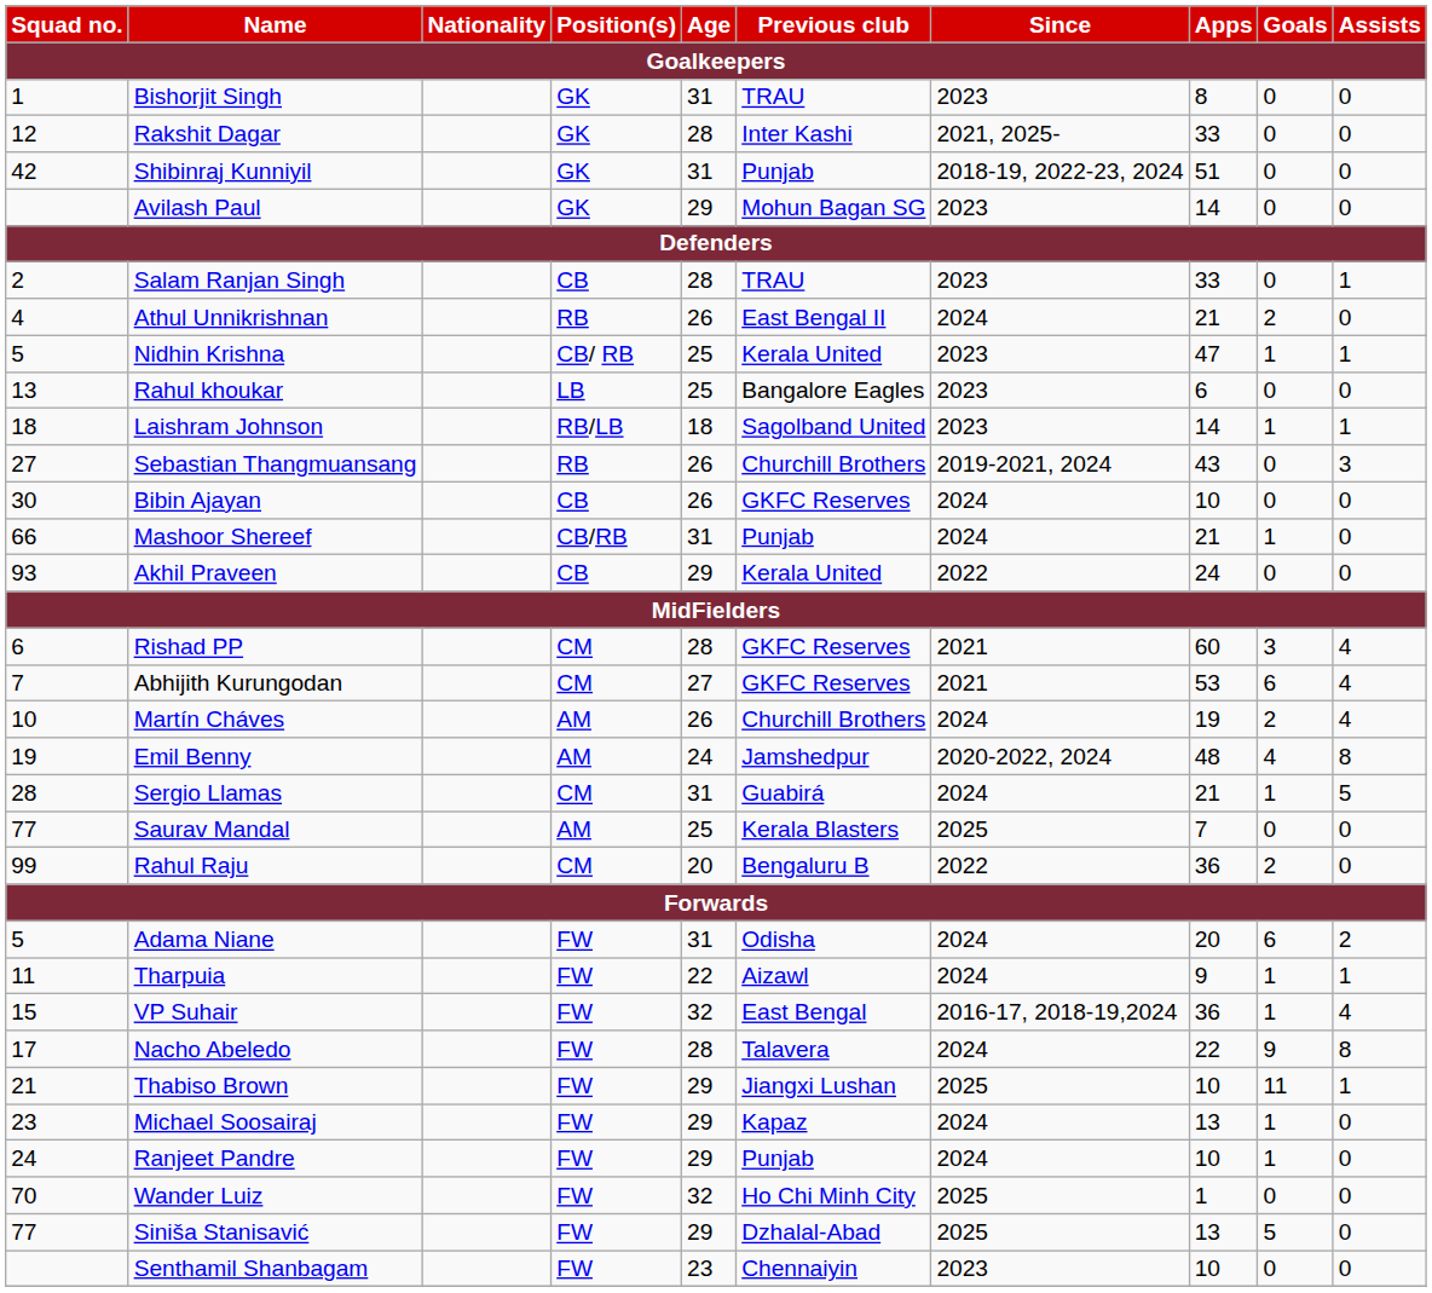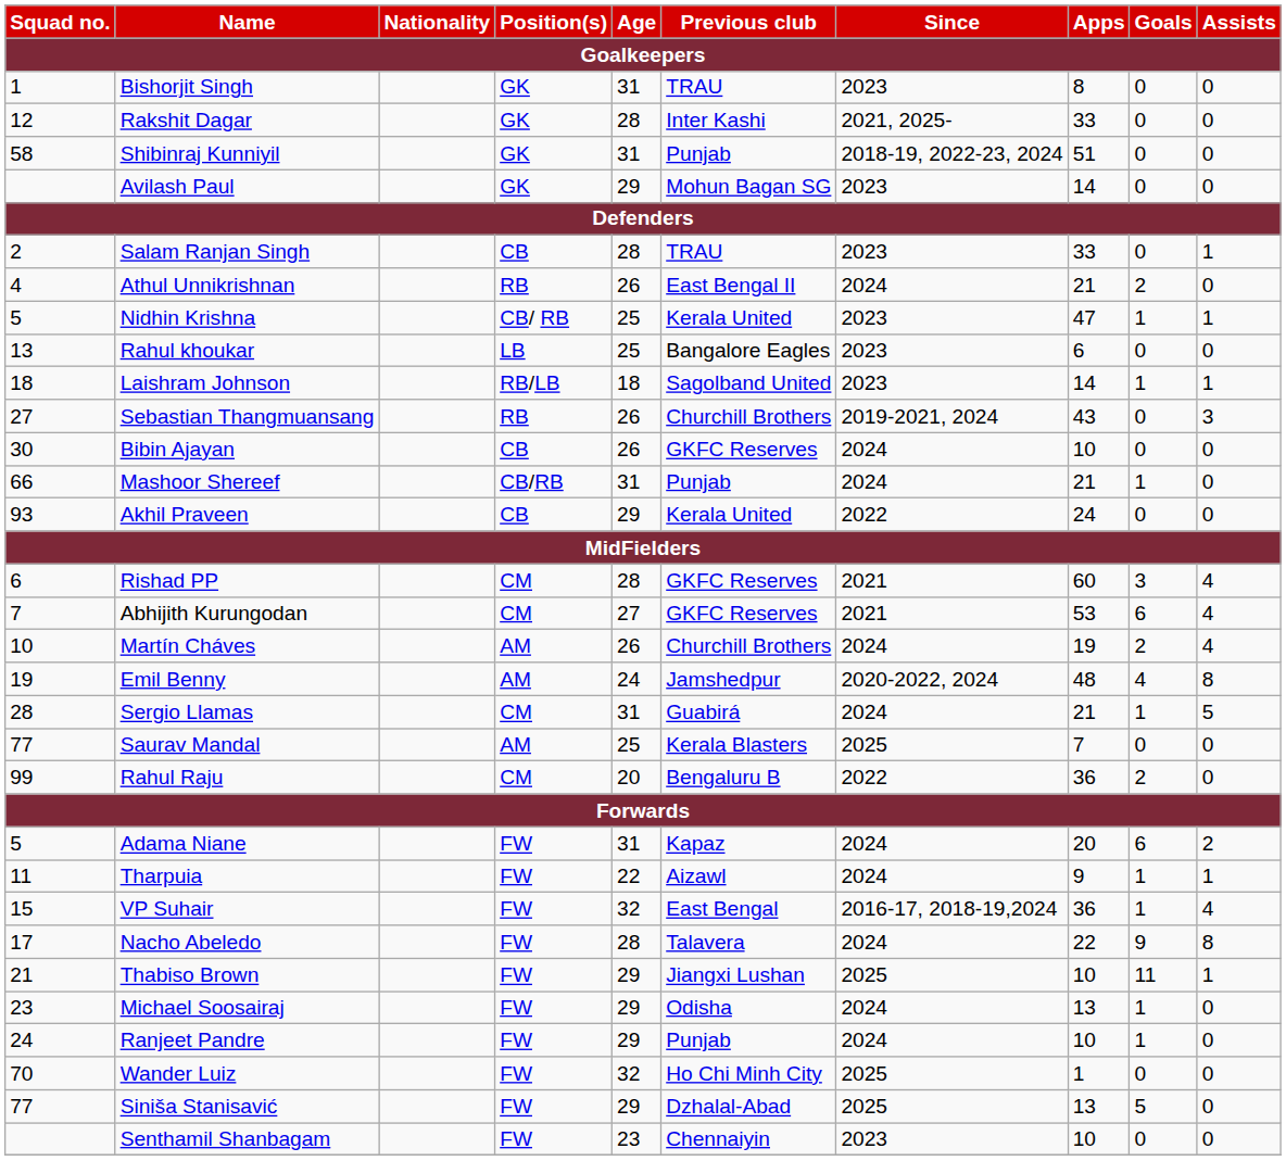 <table class="wikitable" style="text-align:left; font-size:90%;">
 <tr>
 <th style="background:#d50000; color:white; text-align:center;">Squad no.</th>
 <th style="background:#d50000; color:white; text-align:center;">Name</th>
 <th style="background:#d50000; color:white; text-align:center;">Nationality</th>
 <th style="background:#d50000; color:white; text-align:center;">Position(s)</th>
 <th style="background:#d50000; color:white; text-align:center;">Age</th>
 <th style="background:#d50000; color:white; text-align:center;">Previous club</th>
 <th style="background:#d50000; color:white; text-align:center;">Since</th>
 <th style="background:#d50000; color:white; text-align:center;">Apps</th>
 <th style="background:#d50000; color:white; text-align:center;">Goals</th>
 <th style="background:#d50000; color:white; text-align:center;">Assists</th>
 </tr>
 <tr>
 <th colspan="10" style="background:#7D2838; color:white; text-align:center"><strong>Goalkeepers</strong></th>
 </tr>
 <tr>
 <td>1</td>
 <td><a href='#'>Bishorjit Singh</a></td>
 <td></td>
 <td><a href='#'>GK</a></td>
 <td>31</td>
 <td> <a href='#'>TRAU</a></td>
 <td>2023</td>
 <td>8</td>
 <td>0</td>
 <td>0</td>
 </tr>
 <tr>
 <td>12</td>
 <td><a href='#'>Rakshit Dagar</a></td>
 <td></td>
 <td><a href='#'>GK</a></td>
 <td>28</td>
 <td> <a href='#'>Inter Kashi</a></td>
 <td>2021, 2025-</td>
 <td>33</td>
 <td>0</td>
 <td>0</td>
 </tr>
 <tr>
-<td>42</td>
+<td>58</td>
 <td><a href='#'>Shibinraj Kunniyil</a></td>
 <td></td>
 <td><a href='#'>GK</a></td>
 <td>31</td>
 <td> <a href='#'>Punjab</a></td>
 <td>2018-19, 2022-23, 2024</td>
 <td>51</td>
 <td>0</td>
 <td>0</td>
 </tr>
 <tr>
 <td></td>
 <td><a href='#'>Avilash Paul</a></td>
 <td></td>
 <td><a href='#'>GK</a></td>
 <td>29</td>
 <td> <a href='#'>Mohun Bagan SG</a></td>
 <td>2023</td>
 <td>14</td>
 <td>0</td>
 <td>0</td>
 </tr>
 <tr>
 <th colspan="10" style="background:#7D2838; color:white; text-align:center"><strong>Defenders</strong></th>
 </tr>
 <tr>
 <td>2</td>
 <td><a href='#'>Salam Ranjan Singh</a></td>
 <td></td>
 <td><a href='#'>CB</a></td>
 <td>28</td>
 <td> <a href='#'>TRAU</a></td>
 <td>2023</td>
 <td>33</td>
 <td>0</td>
 <td>1</td>
 </tr>
 <tr>
 <td>4</td>
 <td><a href='#'>Athul Unnikrishnan</a></td>
 <td></td>
 <td><a href='#'>RB</a></td>
 <td>26</td>
 <td>  <a href='#'>East Bengal II</a></td>
 <td>2024</td>
 <td>21</td>
 <td>2</td>
 <td>0</td>
 </tr>
 <tr>
 <td>5</td>
 <td><a href='#'>Nidhin Krishna</a></td>
 <td></td>
 <td><a href='#'>CB</a>/ <a href='#'>RB</a></td>
 <td>25</td>
 <td> <a href='#'>Kerala United</a></td>
 <td>2023</td>
 <td>47</td>
 <td>1</td>
 <td>1</td>
 </tr>
 <tr>
 <td>13</td>
 <td><a href='#'>Rahul khoukar</a></td>
 <td></td>
 <td><a href='#'>LB</a></td>
 <td>25</td>
 <td> Bangalore Eagles</td>
 <td>2023</td>
 <td>6</td>
 <td>0</td>
 <td>0</td>
 </tr>
 <tr>
 <td>18</td>
 <td><a href='#'>Laishram Johnson</a></td>
 <td></td>
 <td><a href='#'>RB</a>/<a href='#'>LB</a></td>
 <td>18</td>
 <td> <a href='#'>Sagolband United</a></td>
 <td>2023</td>
 <td>14</td>
 <td>1</td>
 <td>1</td>
 </tr>
 <tr>
 <td>27</td>
 <td><a href='#'>Sebastian Thangmuansang</a></td>
 <td></td>
 <td><a href='#'>RB</a></td>
 <td>26</td>
 <td>  <a href='#'>Churchill Brothers</a></td>
 <td>2019-2021, 2024</td>
 <td>43</td>
 <td>0</td>
 <td>3</td>
 </tr>
 <tr>
 <td>30</td>
 <td><a href='#'>Bibin Ajayan</a></td>
 <td></td>
 <td><a href='#'>CB</a></td>
 <td>26</td>
 <td><a href='#'>GKFC Reserves</a></td>
 <td>2024</td>
 <td>10</td>
 <td>0</td>
 <td>0</td>
 </tr>
 <tr>
 <td>66</td>
 <td><a href='#'>Mashoor Shereef</a></td>
 <td></td>
 <td><a href='#'>CB</a>/<a href='#'>RB</a></td>
 <td>31</td>
 <td> <a href='#'>Punjab</a></td>
 <td>2024</td>
 <td>21</td>
 <td>1</td>
 <td>0</td>
 </tr>
 <tr>
 <td>93</td>
 <td><a href='#'>Akhil Praveen</a></td>
 <td></td>
 <td><a href='#'>CB</a></td>
 <td>29</td>
 <td> <a href='#'>Kerala United</a></td>
 <td>2022</td>
 <td>24</td>
 <td>0</td>
 <td>0</td>
 </tr>
 <tr>
 <th colspan="10" style="background:#7D2838; color:white; text-align:center"><strong>MidFielders</strong></th>
 </tr>
 <tr>
 <td>6</td>
 <td><a href='#'>Rishad PP</a></td>
 <td></td>
 <td><a href='#'>CM</a></td>
 <td>28</td>
 <td> <a href='#'>GKFC Reserves</a></td>
 <td>2021</td>
 <td>60</td>
 <td>3</td>
 <td>4</td>
 </tr>
 <tr>
 <td>7</td>
 <td>Abhijith Kurungodan</td>
 <td></td>
 <td><a href='#'>CM</a></td>
 <td>27</td>
 <td> <a href='#'>GKFC Reserves</a></td>
 <td>2021</td>
 <td>53</td>
 <td>6</td>
 <td>4</td>
 </tr>
 <tr>
 <td>10</td>
 <td><a href='#'>Martín Cháves</a></td>
 <td></td>
 <td><a href='#'>AM</a></td>
 <td>26</td>
 <td> <a href='#'>Churchill Brothers</a></td>
 <td>2024</td>
 <td>19</td>
 <td>2</td>
 <td>4</td>
 </tr>
 <tr>
 <td>19</td>
 <td><a href='#'>Emil Benny</a></td>
 <td></td>
 <td><a href='#'>AM</a></td>
 <td>24</td>
 <td> <a href='#'>Jamshedpur</a></td>
 <td>2020-2022, 2024</td>
 <td>48</td>
 <td>4</td>
 <td>8</td>
 </tr>
 <tr>
 <td>28</td>
 <td><a href='#'>Sergio Llamas</a></td>
 <td></td>
 <td><a href='#'>CM</a></td>
 <td>31</td>
 <td> <a href='#'>Guabirá</a></td>
 <td>2024</td>
 <td>21</td>
 <td>1</td>
 <td>5</td>
 </tr>
 <tr>
 <td>77</td>
 <td><a href='#'>Saurav Mandal</a></td>
 <td></td>
 <td><a href='#'>AM</a></td>
 <td>25</td>
 <td> <a href='#'>Kerala Blasters</a></td>
 <td>2025</td>
 <td>7</td>
 <td>0</td>
 <td>0</td>
 </tr>
 <tr>
 <td>99</td>
 <td><a href='#'>Rahul Raju</a></td>
 <td></td>
 <td><a href='#'>CM</a></td>
 <td>20</td>
 <td> <a href='#'>Bengaluru B</a></td>
 <td>2022</td>
 <td>36</td>
 <td>2</td>
 <td>0</td>
 </tr>
 <tr>
 <th colspan="10" style="background:#7D2838; color:white; text-align:center"><strong>Forwards</strong></th>
 </tr>
 <tr>
 <td>5</td>
 <td><a href='#'>Adama Niane</a></td>
 <td></td>
 <td><a href='#'>FW</a></td>
 <td>31</td>
-<td> <a href='#'>Odisha</a></td>
+<td> <a href='#'>Kapaz</a></td>
 <td>2024</td>
 <td>20</td>
 <td>6</td>
 <td>2</td>
 </tr>
 <tr>
 <td>11</td>
 <td><a href='#'>Tharpuia</a></td>
 <td></td>
 <td><a href='#'>FW</a></td>
 <td>22</td>
 <td> <a href='#'>Aizawl</a></td>
 <td>2024</td>
 <td>9</td>
 <td>1</td>
 <td>1</td>
 </tr>
 <tr>
 <td>15</td>
 <td><a href='#'>VP Suhair</a></td>
 <td></td>
 <td><a href='#'>FW</a></td>
 <td>32</td>
 <td> <a href='#'>East Bengal</a></td>
 <td>2016-17, 2018-19,2024</td>
 <td>36</td>
 <td>1</td>
 <td>4</td>
 </tr>
 <tr>
 <td>17</td>
 <td><a href='#'>Nacho Abeledo </a></td>
 <td></td>
 <td><a href='#'>FW</a></td>
 <td>28</td>
 <td> <a href='#'>Talavera</a></td>
 <td>2024</td>
 <td>22</td>
 <td>9</td>
 <td>8</td>
 </tr>
 <tr>
 <td>21</td>
 <td><a href='#'>Thabiso Brown</a></td>
 <td></td>
 <td><a href='#'>FW</a></td>
 <td>29</td>
 <td> <a href='#'>Jiangxi Lushan</a></td>
 <td>2025</td>
 <td>10</td>
 <td>11</td>
 <td>1</td>
 </tr>
 <tr>
 <td>23</td>
 <td><a href='#'>Michael Soosairaj</a></td>
 <td></td>
 <td><a href='#'>FW</a></td>
 <td>29</td>
-<td> <a href='#'>Kapaz</a></td>
+<td> <a href='#'>Odisha</a></td>
 <td>2024</td>
 <td>13</td>
 <td>1</td>
 <td>0</td>
 </tr>
 <tr>
 <td>24</td>
 <td><a href='#'>Ranjeet Pandre</a></td>
 <td></td>
 <td><a href='#'>FW</a></td>
 <td>29</td>
 <td> <a href='#'>Punjab</a></td>
 <td>2024</td>
 <td>10</td>
 <td>1</td>
 <td>0</td>
 </tr>
 <tr>
 <td>70</td>
 <td><a href='#'>Wander Luiz</a></td>
 <td></td>
 <td><a href='#'>FW</a></td>
 <td>32</td>
 <td> <a href='#'>Ho Chi Minh City</a></td>
 <td>2025</td>
 <td>1</td>
 <td>0</td>
 <td>0</td>
 </tr>
 <tr>
 <td>77</td>
 <td><a href='#'>Siniša Stanisavić</a></td>
 <td></td>
 <td><a href='#'>FW</a></td>
 <td>29</td>
 <td> <a href='#'>Dzhalal-Abad</a></td>
 <td>2025</td>
 <td>13</td>
 <td>5</td>
 <td>0</td>
 </tr>
 <tr>
 <td></td>
 <td><a href='#'>Senthamil Shanbagam</a></td>
 <td></td>
 <td><a href='#'>FW</a></td>
 <td>23</td>
 <td> <a href='#'>Chennaiyin</a></td>
 <td>2023</td>
 <td>10</td>
 <td>0</td>
 <td>0</td>
 </tr>
 <tr>
 </tr>
 </table>
